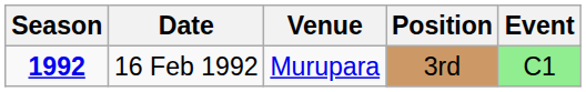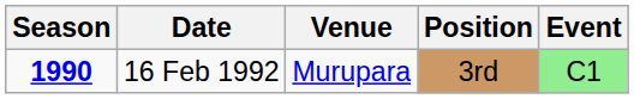 <table class="wikitable" style="text-align:center; font-size:95%;">
 <tr>
 <th>Season</th>
 <th>Date</th>
 <th>Venue</th>
 <th>Position</th>
 <th>Event</th>
 </tr>
 <tr>
-<td><strong><a href='#'>1992</a></strong></td>
+<td><strong><a href='#'>1990</a></strong></td>
 <td align=right>16 Feb 1992</td>
 <td align=left><a href='#'>Murupara</a></td>
 <td bgcolor=cc9966>3rd</td>
 <td style="background: lightgreen;">C1</td>
 </tr>
 </table>
